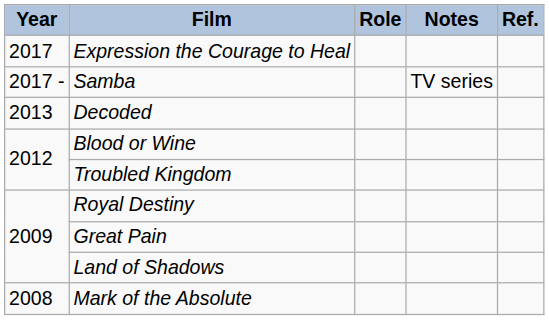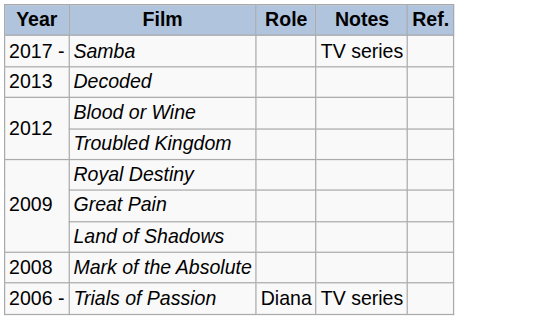 <table class="wikitable">
 <tr>
 <th style="background:#B0C4DE;">Year</th>
 <th style="background:#B0C4DE;">Film</th>
 <th style="background:#B0C4DE;">Role</th>
 <th style="background:#B0C4DE;">Notes</th>
 <th style="background:#B0C4DE;">Ref.</th>
-</tr>
-<tr>
-<td>2017</td>
-<td><em>Expression the Courage to Heal</em></td>
-<td></td>
-<td></td>
-<td></td>
 </tr>
 <tr>
 <td>2017 -</td>
 <td><em>Samba</em></td>
 <td></td>
 <td>TV series</td>
 <td></td>
 </tr>
 <tr>
 <td>2013</td>
 <td><em>Decoded</em></td>
 <td></td>
 <td></td>
 <td></td>
 </tr>
 <tr>
 <td rowspan="2">2012</td>
 <td><em>Blood or Wine</em></td>
 <td></td>
 <td></td>
 <td></td>
 </tr>
 <tr>
 <td><em>Troubled Kingdom</em></td>
 <td></td>
 <td></td>
 <td></td>
 </tr>
 <tr>
 <td rowspan="3">2009</td>
 <td><em>Royal Destiny</em></td>
 <td></td>
 <td></td>
 <td></td>
 </tr>
 <tr>
 <td><em>Great Pain</em></td>
 <td></td>
 <td></td>
 <td></td>
 </tr>
 <tr>
 <td><em>Land of Shadows</em></td>
 <td></td>
 <td></td>
 <td></td>
 </tr>
 <tr>
 <td>2008</td>
 <td><em>Mark of the Absolute</em></td>
 <td></td>
 <td></td>
 <td></td>
 </tr>
+<tr>
+<td>2006 -</td>
+<td><em>Trials of Passion</em></td>
+<td>Diana</td>
+<td>TV series</td>
+<td></td>
+</tr>
 </table>
